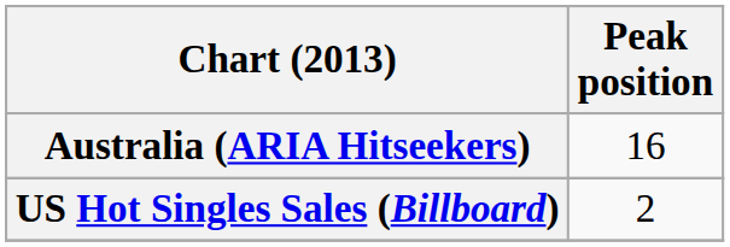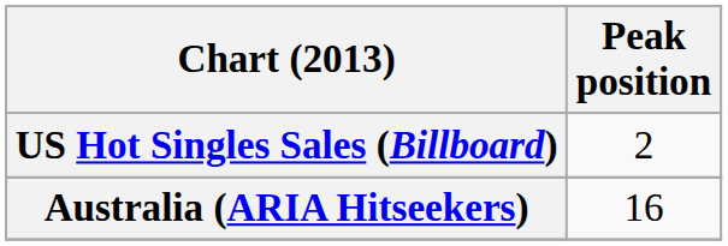 <table class="wikitable sortable plainrowheaders" style="text-align:center">
 <tr>
 <th scope="col">Chart (2013)</th>
 <th scope="col">Peak<br>position</th>
 </tr>
 <tr>
-<th scope="row">Australia (<a href='#'>ARIA Hitseekers</a>)</th>
-<td align="center">16</td>
+<th scope="row">US <a href='#'>Hot Singles Sales</a> (<em><a href='#'>Billboard</a></em>)</th>
+<td>2</td>
 </tr>
 <tr>
 </tr>
 <tr>
 </tr>
 <tr>
 </tr>
 <tr>
 </tr>
 <tr>
 </tr>
 <tr>
-<th scope="row">US <a href='#'>Hot Singles Sales</a> (<em><a href='#'>Billboard</a></em>)</th>
-<td>2</td>
+<th scope="row">Australia (<a href='#'>ARIA Hitseekers</a>)</th>
+<td align="center">16</td>
 </tr>
 <tr>
 </tr>
 </table>
